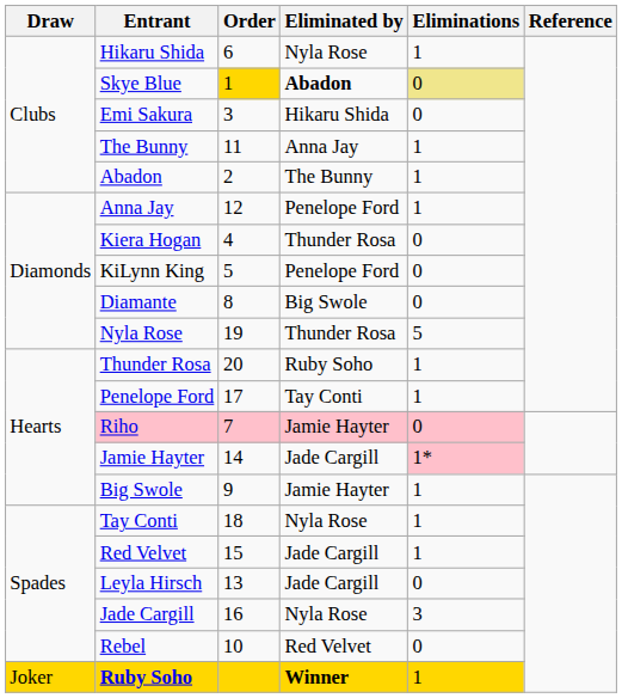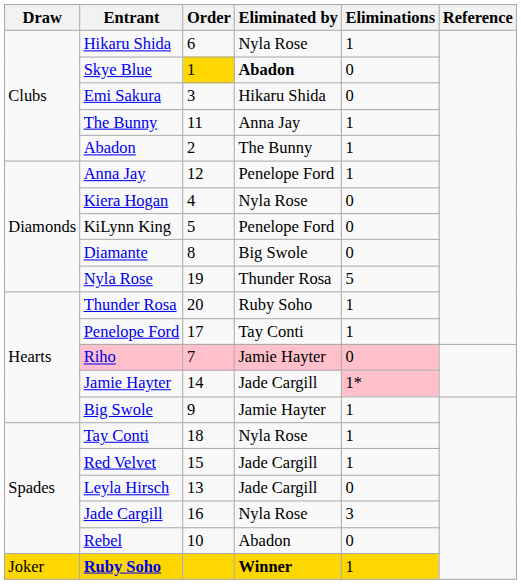 <table class="wikitable sortable">
 <tr>
 <th>Draw</th>
 <th>Entrant</th>
 <th>Order</th>
 <th>Eliminated by</th>
 <th>Eliminations</th>
 <th>Reference</th>
 </tr>
 <tr>
 <td rowspan="5">Clubs</td>
 <td><a href='#'>Hikaru Shida</a></td>
 <td>6</td>
 <td>Nyla Rose</td>
 <td>1</td>
 <td rowspan="12"></td>
 </tr>
 <tr>
 <td><a href='#'>Skye Blue</a></td>
 <td style="background: gold;">1</td>
 <td><strong>Abadon</strong></td>
-<td style="background: khaki;">0</td>
+<td>0</td>
 </tr>
 <tr>
 <td><a href='#'>Emi Sakura</a></td>
 <td>3</td>
 <td>Hikaru Shida</td>
 <td>0</td>
 </tr>
 <tr>
 <td><a href='#'>The Bunny</a></td>
 <td>11</td>
 <td>Anna Jay</td>
 <td>1</td>
 </tr>
 <tr>
 <td><a href='#'>Abadon</a></td>
 <td>2</td>
 <td>The Bunny</td>
 <td>1</td>
 </tr>
 <tr>
 <td rowspan="5">Diamonds</td>
 <td><a href='#'>Anna Jay</a></td>
 <td>12</td>
 <td>Penelope Ford</td>
 <td>1</td>
 </tr>
 <tr>
 <td><a href='#'>Kiera Hogan</a></td>
 <td>4</td>
-<td>Thunder Rosa</td>
+<td>Nyla Rose</td>
 <td>0</td>
 </tr>
 <tr>
 <td>KiLynn King</td>
 <td>5</td>
 <td>Penelope Ford</td>
 <td>0</td>
 </tr>
 <tr>
 <td><a href='#'>Diamante</a></td>
 <td>8</td>
 <td>Big Swole</td>
 <td>0</td>
 </tr>
 <tr>
 <td><a href='#'>Nyla Rose</a></td>
 <td>19</td>
 <td>Thunder Rosa</td>
 <td>5</td>
 </tr>
 <tr>
 <td rowspan="5">Hearts</td>
 <td><a href='#'>Thunder Rosa</a></td>
 <td>20</td>
 <td>Ruby Soho</td>
 <td>1</td>
 </tr>
 <tr>
 <td><a href='#'>Penelope Ford</a></td>
 <td>17</td>
 <td>Tay Conti</td>
 <td>1</td>
 </tr>
 <tr>
 <td style="background: pink"><a href='#'>Riho</a></td>
 <td style="background: pink">7</td>
 <td style="background: pink">Jamie Hayter</td>
 <td style="background: pink">0</td>
 <td rowspan="2"></td>
 </tr>
 <tr>
 <td><a href='#'>Jamie Hayter</a></td>
 <td>14</td>
 <td>Jade Cargill</td>
 <td style="background: pink">1*</td>
 </tr>
 <tr>
 <td><a href='#'>Big Swole</a></td>
 <td>9</td>
 <td>Jamie Hayter</td>
 <td>1</td>
 <td rowspan="7"></td>
 </tr>
 <tr>
 <td rowspan="5">Spades</td>
 <td><a href='#'>Tay Conti</a></td>
 <td>18</td>
 <td>Nyla Rose</td>
 <td>1</td>
 </tr>
 <tr>
 <td><a href='#'>Red Velvet</a></td>
 <td>15</td>
 <td>Jade Cargill</td>
 <td>1</td>
 </tr>
 <tr>
 <td><a href='#'>Leyla Hirsch</a></td>
 <td>13</td>
 <td>Jade Cargill</td>
 <td>0</td>
 </tr>
 <tr>
 <td><a href='#'>Jade Cargill</a></td>
 <td>16</td>
 <td>Nyla Rose</td>
 <td>3</td>
 </tr>
 <tr>
 <td><a href='#'>Rebel</a></td>
 <td>10</td>
-<td>Red Velvet</td>
+<td>Abadon</td>
 <td>0</td>
 </tr>
 <tr style="background: gold">
 <td>Joker</td>
 <td><strong><a href='#'>Ruby Soho</a></strong></td>
 <td><strong></strong></td>
 <td><strong>Winner</strong></td>
 <td>1</td>
 </tr>
 </table>
